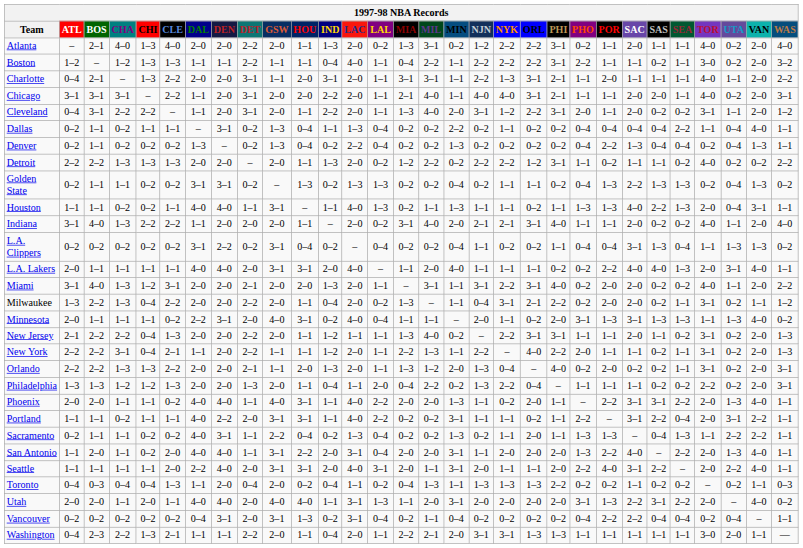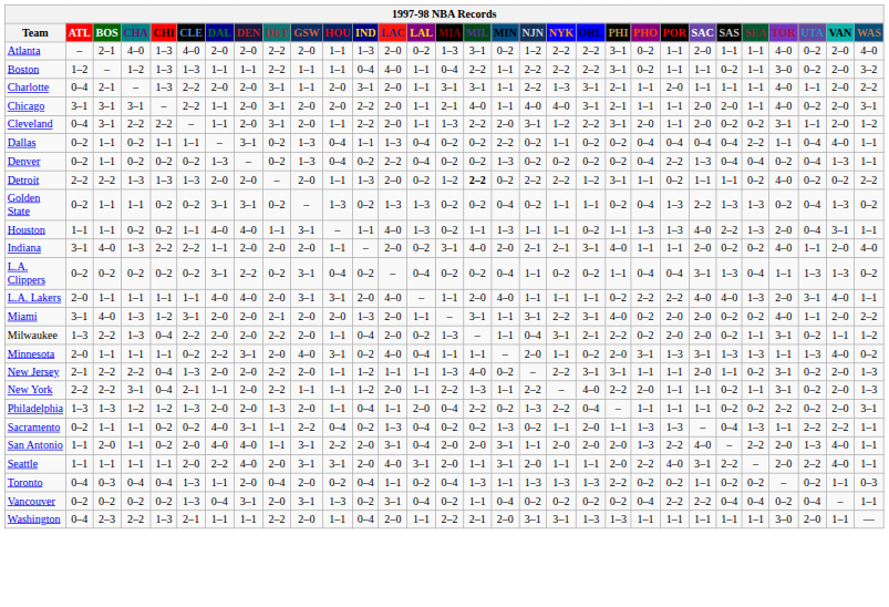 <table class="wikitable" style="font-size:90%; text-align:center;">
 <tr>
 <th colspan=30>1997-98 NBA Records</th>
 </tr>
 <tr>
 <th width=100>Team</th>
 <th style="background:#FF0000;color:#FFFFFF;width=35">ATL</th>
 <th style="background:#006400;color:#FFFFFF;width=35">BOS</th>
 <th style="background:#008080;color:#800080;width=35">CHA</th>
 <th style="background:#FF0000;color:#000000;width=35">CHI</th>
 <th style="background:#000000;color:#5787DC;width=35">CLE</th>
 <th style="background:#00008B;color:#008000;width=35">DAL</th>
 <th style="background:#141A44;color:#BC2224;width=35">DEN</th>
 <th style="background:#0C7674;color:#BB222C;width=35">DET</th>
 <th style="background:#072E63;color:#DC5A34;width=35">GSW</th>
 <th style="background:#002366;color:#FF0000;width=35">HOU</th>
 <th style="background:#000080;color:#FFD700;width=35">IND</th>
 <th style="background:#F9160D;color:#1A2E8B;width=35">LAC</th>
 <th style="background:#800080;color:#FFD700;width=35">LAL</th>
 <th style="background:#000000;color:#8B0000;width=35">MIA</th>
 <th style="background:#00471B;color:#5C378A;width=35">MIL</th>
 <th style="background:#044D80;color:#000000;width=35">MIN</th>
 <th style="background:#12305B;color:#C4CED4;width=35">NJN</th>
 <th style="background:#0000FF;color:#FF8C00;width=35">NYK</th>
 <th style="background:#0000FF;color:#000000;width=35">ORL</th>
 <th style="background:#000000;color:#BB9754;width=35">PHI</th>
 <th style="background:#800080;color:#FF4500;width=35">PHO</th>
 <th style="background:#000000;color:#FF0000;width=35">POR</th>
 <th style="background:#6846A8;color:#FFFFFF;width=35">SAC</th>
 <th style="background:#000000;color:#C0C0C0;width=35">SAS</th>
 <th style="background:#005831;color:#992634;width=35">SEA</th>
 <th style="background:#7436BF;color:#BE0F34;width=35">TOR</th>
 <th style="background:#644A9C;color:#149BC7;width=35">UTA</th>
 <th style="background:#0CB2AC;color:#000000;width=35">VAN</th>
 <th style="background:#044D7D;color:#BC7A44;width=35">WAS</th>
 </tr>
 <tr>
 <td style="text-align:left;"><a href='#'>Atlanta</a></td>
 <td>–</td>
 <td>2–1</td>
 <td>4–0</td>
 <td>1–3</td>
 <td>4–0</td>
 <td>2–0</td>
 <td>2–0</td>
 <td>2–2</td>
 <td>2–0</td>
 <td>1–1</td>
 <td>1–3</td>
 <td>2–0</td>
 <td>0–2</td>
 <td>1–3</td>
 <td>3–1</td>
 <td>0–2</td>
 <td>1–2</td>
 <td>2–2</td>
 <td>2–2</td>
 <td>3–1</td>
 <td>0–2</td>
 <td>1–1</td>
 <td>2–0</td>
 <td>1–1</td>
 <td>1–1</td>
 <td>4–0</td>
 <td>0–2</td>
 <td>2–0</td>
 <td>4–0</td>
 </tr>
 <tr>
 <td style="text-align:left;"><a href='#'>Boston</a></td>
 <td>1–2</td>
 <td>–</td>
 <td>1–2</td>
 <td>1–3</td>
 <td>1–3</td>
 <td>1–1</td>
 <td>1–1</td>
 <td>2–2</td>
 <td>1–1</td>
 <td>1–1</td>
 <td>0–4</td>
 <td>4–0</td>
 <td>1–1</td>
 <td>0–4</td>
 <td>2–2</td>
 <td>1–1</td>
 <td>2–2</td>
 <td>2–2</td>
 <td>2–2</td>
 <td>3–1</td>
-<td>2–2</td>
+<td>0–2</td>
 <td>1–1</td>
 <td>1–1</td>
 <td>0–2</td>
 <td>1–1</td>
 <td>3–0</td>
 <td>0–2</td>
 <td>2–0</td>
 <td>3–2</td>
 </tr>
 <tr>
 <td style="text-align:left;"><a href='#'>Charlotte</a></td>
 <td>0–4</td>
 <td>2–1</td>
 <td>–</td>
 <td>1–3</td>
 <td>2–2</td>
 <td>2–0</td>
 <td>2–0</td>
 <td>3–1</td>
 <td>1–1</td>
 <td>2–0</td>
 <td>3–1</td>
 <td>2–0</td>
 <td>1–1</td>
 <td>3–1</td>
 <td>3–1</td>
 <td>1–1</td>
 <td>2–2</td>
 <td>1–3</td>
 <td>3–1</td>
 <td>2–1</td>
 <td>1–1</td>
 <td>2–0</td>
 <td>1–1</td>
 <td>1–1</td>
 <td>1–1</td>
 <td>4–0</td>
 <td>1–1</td>
 <td>2–0</td>
 <td>2–2</td>
 </tr>
 <tr>
 <td style="text-align:left;"><a href='#'>Chicago</a></td>
 <td>3–1</td>
 <td>3–1</td>
 <td>3–1</td>
 <td>–</td>
 <td>2–2</td>
 <td>1–1</td>
 <td>2–0</td>
 <td>3–1</td>
 <td>2–0</td>
 <td>2–0</td>
 <td>2–2</td>
 <td>2–0</td>
 <td>1–1</td>
 <td>2–1</td>
 <td>4–0</td>
 <td>1–1</td>
 <td>4–0</td>
 <td>4–0</td>
 <td>3–1</td>
 <td>2–1</td>
 <td>1–1</td>
 <td>1–1</td>
 <td>2–0</td>
 <td>2–0</td>
 <td>1–1</td>
 <td>4–0</td>
 <td>0–2</td>
 <td>2–0</td>
 <td>3–1</td>
 </tr>
 <tr>
 <td style="text-align:left;"><a href='#'>Cleveland</a></td>
 <td>0–4</td>
 <td>3–1</td>
 <td>2–2</td>
 <td>2–2</td>
 <td>–</td>
 <td>1–1</td>
 <td>2–0</td>
 <td>3–1</td>
 <td>2–0</td>
 <td>1–1</td>
 <td>2–2</td>
 <td>2–0</td>
 <td>1–1</td>
 <td>1–3</td>
-<td>4–0</td>
+<td>2–2</td>
 <td>2–0</td>
 <td>3–1</td>
 <td>1–2</td>
 <td>2–2</td>
 <td>3–1</td>
 <td>2–0</td>
 <td>1–1</td>
 <td>2–0</td>
 <td>0–2</td>
 <td>0–2</td>
 <td>3–1</td>
 <td>1–1</td>
 <td>2–0</td>
 <td>1–2</td>
 </tr>
 <tr>
 <td style="text-align:left;"><a href='#'>Dallas</a></td>
 <td>0–2</td>
 <td>1–1</td>
 <td>0–2</td>
 <td>1–1</td>
 <td>1–1</td>
 <td>–</td>
 <td>3–1</td>
 <td>0–2</td>
 <td>1–3</td>
 <td>0–4</td>
 <td>1–1</td>
 <td>1–3</td>
 <td>0–4</td>
 <td>0–2</td>
 <td>0–2</td>
 <td>2–2</td>
 <td>0–2</td>
 <td>1–1</td>
 <td>0–2</td>
 <td>0–2</td>
 <td>0–4</td>
 <td>0–4</td>
 <td>0–4</td>
 <td>0–4</td>
 <td>2–2</td>
 <td>1–1</td>
 <td>0–4</td>
 <td>4–0</td>
 <td>1–1</td>
 </tr>
 <tr>
 <td style="text-align:left;"><a href='#'>Denver</a></td>
 <td>0–2</td>
 <td>1–1</td>
 <td>0–2</td>
 <td>0–2</td>
 <td>0–2</td>
 <td>1–3</td>
 <td>–</td>
 <td>0–2</td>
 <td>1–3</td>
 <td>0–4</td>
 <td>0–2</td>
 <td>2–2</td>
 <td>0–4</td>
 <td>0–2</td>
 <td>0–2</td>
 <td>1–3</td>
 <td>0–2</td>
 <td>0–2</td>
 <td>0–2</td>
 <td>0–2</td>
 <td>0–4</td>
 <td>2–2</td>
 <td>1–3</td>
 <td>0–4</td>
 <td>0–4</td>
 <td>0–2</td>
 <td>0–4</td>
 <td>1–3</td>
 <td>1–1</td>
 </tr>
 <tr>
 <td style="text-align:left;"><a href='#'>Detroit</a></td>
 <td>2–2</td>
 <td>2–2</td>
 <td>1–3</td>
 <td>1–3</td>
 <td>1–3</td>
 <td>2–0</td>
 <td>2–0</td>
 <td>–</td>
 <td>2–0</td>
 <td>1–1</td>
 <td>1–3</td>
 <td>2–0</td>
 <td>0–2</td>
 <td>1–2</td>
-<td>2–2</td>
+<td><strong>2–2</strong></td>
 <td>0–2</td>
 <td>2–2</td>
 <td>2–2</td>
 <td>1–2</td>
 <td>3–1</td>
 <td>1–1</td>
 <td>0–2</td>
 <td>1–1</td>
 <td>1–1</td>
 <td>0–2</td>
 <td>4–0</td>
 <td>0–2</td>
 <td>0–2</td>
 <td>2–2</td>
 </tr>
 <tr>
 <td style="text-align:left;"><a href='#'>Golden State</a></td>
 <td>0–2</td>
 <td>1–1</td>
 <td>1–1</td>
 <td>0–2</td>
 <td>0–2</td>
 <td>3–1</td>
 <td>3–1</td>
 <td>0–2</td>
 <td>–</td>
 <td>1–3</td>
 <td>0–2</td>
 <td>1–3</td>
 <td>1–3</td>
 <td>0–2</td>
 <td>0–2</td>
 <td>0–4</td>
 <td>0–2</td>
 <td>1–1</td>
 <td>1–1</td>
 <td>0–2</td>
 <td>0–4</td>
 <td>1–3</td>
 <td>2–2</td>
 <td>1–3</td>
 <td>1–3</td>
 <td>0–2</td>
 <td>0–4</td>
 <td>1–3</td>
 <td>0–2</td>
 </tr>
 <tr>
 <td style="text-align:left;"><a href='#'>Houston</a></td>
 <td>1–1</td>
 <td>1–1</td>
 <td>0–2</td>
 <td>0–2</td>
 <td>1–1</td>
 <td>4–0</td>
 <td>4–0</td>
 <td>1–1</td>
 <td>3–1</td>
 <td>–</td>
 <td>1–1</td>
 <td>4–0</td>
 <td>1–3</td>
 <td>0–2</td>
 <td>1–1</td>
 <td>1–3</td>
 <td>1–1</td>
 <td>1–1</td>
 <td>0–2</td>
 <td>1–1</td>
 <td>1–3</td>
 <td>1–3</td>
 <td>4–0</td>
 <td>2–2</td>
 <td>1–3</td>
 <td>2–0</td>
 <td>0–4</td>
 <td>3–1</td>
 <td>1–1</td>
 </tr>
 <tr>
 <td style="text-align:left;"><a href='#'>Indiana</a></td>
 <td>3–1</td>
 <td>4–0</td>
 <td>1–3</td>
 <td>2–2</td>
 <td>2–2</td>
 <td>1–1</td>
 <td>2–0</td>
 <td>2–0</td>
 <td>2–0</td>
 <td>1–1</td>
 <td>–</td>
 <td>2–0</td>
 <td>0–2</td>
 <td>3–1</td>
 <td>4–0</td>
 <td>2–0</td>
 <td>2–1</td>
 <td>2–1</td>
 <td>3–1</td>
 <td>4–0</td>
 <td>1–1</td>
 <td>1–1</td>
 <td>2–0</td>
 <td>0–2</td>
 <td>0–2</td>
 <td>4–0</td>
 <td>1–1</td>
 <td>2–0</td>
 <td>4–0</td>
 </tr>
 <tr>
 <td style="text-align:left;"><a href='#'>L.A. Clippers</a></td>
 <td>0–2</td>
 <td>0–2</td>
 <td>0–2</td>
 <td>0–2</td>
 <td>0–2</td>
 <td>3–1</td>
 <td>2–2</td>
 <td>0–2</td>
 <td>3–1</td>
 <td>0–4</td>
 <td>0–2</td>
 <td>–</td>
 <td>0–4</td>
 <td>0–2</td>
 <td>0–2</td>
 <td>0–4</td>
 <td>1–1</td>
 <td>0–2</td>
 <td>0–2</td>
 <td>1–1</td>
 <td>0–4</td>
 <td>0–4</td>
 <td>3–1</td>
 <td>1–3</td>
 <td>0–4</td>
 <td>1–1</td>
 <td>1–3</td>
 <td>1–3</td>
 <td>0–2</td>
 </tr>
 <tr>
 <td style="text-align:left;"><a href='#'>L.A. Lakers</a></td>
 <td>2–0</td>
 <td>1–1</td>
 <td>1–1</td>
 <td>1–1</td>
 <td>1–1</td>
 <td>4–0</td>
 <td>4–0</td>
 <td>2–0</td>
 <td>3–1</td>
 <td>3–1</td>
 <td>2–0</td>
 <td>4–0</td>
 <td>–</td>
 <td>1–1</td>
 <td>2–0</td>
 <td>4–0</td>
 <td>1–1</td>
 <td>1–1</td>
 <td>1–1</td>
 <td>0–2</td>
-<td>0–2</td>
+<td>2–2</td>
 <td>2–2</td>
 <td>4–0</td>
 <td>4–0</td>
 <td>1–3</td>
 <td>2–0</td>
 <td>3–1</td>
 <td>4–0</td>
 <td>1–1</td>
 </tr>
 <tr>
 <td style="text-align:left;"><a href='#'>Miami</a></td>
 <td>3–1</td>
 <td>4–0</td>
 <td>1–3</td>
 <td>1–2</td>
 <td>3–1</td>
 <td>2–0</td>
 <td>2–0</td>
 <td>2–1</td>
 <td>2–0</td>
 <td>2–0</td>
 <td>1–3</td>
 <td>2–0</td>
 <td>1–1</td>
 <td>–</td>
 <td>3–1</td>
 <td>1–1</td>
 <td>3–1</td>
 <td>2–2</td>
 <td>3–1</td>
 <td>4–0</td>
 <td>0–2</td>
 <td>2–0</td>
 <td>2–0</td>
 <td>0–2</td>
 <td>0–2</td>
 <td>4–0</td>
 <td>1–1</td>
 <td>2–0</td>
 <td>2–2</td>
 </tr>
 <tr>
 <td style="text-align:left;">Milwaukee</td>
 <td>1–3</td>
 <td>2–2</td>
 <td>1–3</td>
 <td>0–4</td>
 <td>2–2</td>
 <td>2–0</td>
 <td>2–0</td>
 <td>2–2</td>
 <td>2–0</td>
 <td>1–1</td>
 <td>0–4</td>
 <td>2–0</td>
 <td>0–2</td>
 <td>1–3</td>
 <td>–</td>
 <td>1–1</td>
 <td>0–4</td>
 <td>3–1</td>
 <td>2–1</td>
 <td>2–2</td>
 <td>0–2</td>
 <td>2–0</td>
 <td>2–0</td>
 <td>0–2</td>
 <td>1–1</td>
 <td>3–1</td>
 <td>0–2</td>
 <td>1–1</td>
 <td>1–2</td>
 </tr>
 <tr>
 <td style="text-align:left;"><a href='#'>Minnesota</a></td>
 <td>2–0</td>
 <td>1–1</td>
 <td>1–1</td>
 <td>1–1</td>
 <td>0–2</td>
 <td>2–2</td>
 <td>3–1</td>
 <td>2–0</td>
 <td>4–0</td>
 <td>3–1</td>
 <td>0–2</td>
 <td>4–0</td>
 <td>0–4</td>
 <td>1–1</td>
 <td>1–1</td>
 <td>–</td>
 <td>2–0</td>
 <td>1–1</td>
 <td>0–2</td>
 <td>2–0</td>
 <td>3–1</td>
 <td>1–3</td>
 <td>3–1</td>
 <td>1–3</td>
 <td>1–3</td>
 <td>1–1</td>
 <td>1–3</td>
 <td>4–0</td>
 <td>0–2</td>
 </tr>
 <tr>
 <td style="text-align:left;"><a href='#'>New Jersey</a></td>
 <td>2–1</td>
 <td>2–2</td>
 <td>2–2</td>
 <td>0–4</td>
 <td>1–3</td>
 <td>2–0</td>
 <td>2–0</td>
 <td>2–2</td>
 <td>2–0</td>
 <td>1–1</td>
 <td>1–2</td>
 <td>1–1</td>
 <td>1–1</td>
 <td>1–3</td>
 <td>4–0</td>
 <td>0–2</td>
 <td>–</td>
 <td>2–2</td>
 <td>3–1</td>
 <td>3–1</td>
 <td>1–1</td>
 <td>1–1</td>
 <td>2–0</td>
 <td>1–1</td>
 <td>0–2</td>
 <td>3–1</td>
 <td>0–2</td>
 <td>2–0</td>
 <td>1–3</td>
 </tr>
 <tr>
 <td style="text-align:left;"><a href='#'>New York</a></td>
 <td>2–2</td>
 <td>2–2</td>
 <td>3–1</td>
 <td>0–4</td>
 <td>2–1</td>
 <td>1–1</td>
 <td>2–0</td>
 <td>2–2</td>
 <td>1–1</td>
 <td>1–1</td>
 <td>1–2</td>
 <td>2–0</td>
 <td>1–1</td>
 <td>2–2</td>
 <td>1–3</td>
 <td>1–1</td>
 <td>2–2</td>
 <td>–</td>
 <td>4–0</td>
 <td>2–2</td>
 <td>2–0</td>
 <td>1–1</td>
 <td>1–1</td>
 <td>0–2</td>
 <td>1–1</td>
 <td>3–1</td>
 <td>0–2</td>
 <td>2–0</td>
 <td>1–3</td>
 </tr>
 <tr>
-<td style="text-align:left;"><a href='#'>Orlando</a></td>
-<td>2–2</td>
-<td>2–2</td>
-<td>1–3</td>
-<td>1–3</td>
-<td>2–2</td>
-<td>2–0</td>
-<td>2–0</td>
-<td>2–1</td>
-<td>1–1</td>
-<td>2–0</td>
-<td>1–3</td>
-<td>2–0</td>
-<td>1–1</td>
-<td>1–3</td>
-<td>1–2</td>
-<td>2–0</td>
-<td>1–3</td>
-<td>0–4</td>
-<td>–</td>
-<td>4–0</td>
-<td>0–2</td>
-<td>2–0</td>
-<td>0–2</td>
-<td>0–2</td>
-<td>1–1</td>
-<td>3–1</td>
-<td>0–2</td>
-<td>2–0</td>
-<td>3–1</td>
-</tr>
-<tr>
 <td style="text-align:left;"><a href='#'>Philadelphia</a></td>
 <td>1–3</td>
 <td>1–3</td>
 <td>1–2</td>
 <td>1–2</td>
 <td>1–3</td>
 <td>2–0</td>
 <td>2–0</td>
 <td>1–3</td>
 <td>2–0</td>
 <td>1–1</td>
 <td>0–4</td>
 <td>1–1</td>
 <td>2–0</td>
 <td>0–4</td>
 <td>2–2</td>
 <td>0–2</td>
 <td>1–3</td>
 <td>2–2</td>
 <td>0–4</td>
 <td>–</td>
 <td>1–1</td>
 <td>1–1</td>
 <td>1–1</td>
 <td>0–2</td>
 <td>0–2</td>
 <td>2–2</td>
 <td>0–2</td>
 <td>2–0</td>
 <td>3–1</td>
-</tr>
-<tr>
-<td style="text-align:left;"><a href='#'>Phoenix</a></td>
-<td>2–0</td>
-<td>2–0</td>
-<td>1–1</td>
-<td>1–1</td>
-<td>0–2</td>
-<td>4–0</td>
-<td>4–0</td>
-<td>1–1</td>
-<td>4–0</td>
-<td>3–1</td>
-<td>1–1</td>
-<td>4–0</td>
-<td>2–2</td>
-<td>2–0</td>
-<td>2–0</td>
-<td>1–3</td>
-<td>1–1</td>
-<td>0–2</td>
-<td>2–0</td>
-<td>1–1</td>
-<td>–</td>
-<td>2–2</td>
-<td>3–1</td>
-<td>3–1</td>
-<td>2–2</td>
-<td>2–0</td>
-<td>1–3</td>
-<td>4–0</td>
-<td>1–1</td>
-</tr>
-<tr>
-<td style="text-align:left;"><a href='#'>Portland</a></td>
-<td>1–1</td>
-<td>1–1</td>
-<td>0–2</td>
-<td>1–1</td>
-<td>1–1</td>
-<td>4–0</td>
-<td>2–2</td>
-<td>2–0</td>
-<td>3–1</td>
-<td>3–1</td>
-<td>1–1</td>
-<td>4–0</td>
-<td>2–2</td>
-<td>0–2</td>
-<td>0–2</td>
-<td>3–1</td>
-<td>1–1</td>
-<td>1–1</td>
-<td>0–2</td>
-<td>1–1</td>
-<td>2–2</td>
-<td>–</td>
-<td>3–1</td>
-<td>2–2</td>
-<td>0–4</td>
-<td>2–0</td>
-<td>3–1</td>
-<td>2–2</td>
-<td>1–1</td>
 </tr>
 <tr>
 <td style="text-align:left;"><a href='#'>Sacramento</a></td>
 <td>0–2</td>
 <td>1–1</td>
 <td>1–1</td>
 <td>0–2</td>
 <td>0–2</td>
 <td>4–0</td>
 <td>3–1</td>
 <td>1–1</td>
 <td>2–2</td>
 <td>0–4</td>
 <td>0–2</td>
 <td>1–3</td>
 <td>0–4</td>
 <td>0–2</td>
 <td>0–2</td>
 <td>1–3</td>
 <td>0–2</td>
 <td>1–1</td>
 <td>2–0</td>
 <td>1–1</td>
 <td>1–3</td>
 <td>1–3</td>
 <td>–</td>
 <td>0–4</td>
 <td>1–3</td>
 <td>1–1</td>
 <td>2–2</td>
 <td>2–2</td>
 <td>1–1</td>
 </tr>
 <tr>
 <td style="text-align:left;"><a href='#'>San Antonio</a></td>
 <td>1–1</td>
 <td>2–0</td>
 <td>1–1</td>
 <td>0–2</td>
 <td>2–0</td>
 <td>4–0</td>
 <td>4–0</td>
 <td>1–1</td>
 <td>3–1</td>
 <td>2–2</td>
 <td>2–0</td>
 <td>3–1</td>
 <td>0–4</td>
 <td>2–0</td>
 <td>2–0</td>
 <td>3–1</td>
 <td>1–1</td>
 <td>2–0</td>
 <td>2–0</td>
 <td>2–0</td>
 <td>1–3</td>
 <td>2–2</td>
 <td>4–0</td>
 <td>–</td>
 <td>2–2</td>
 <td>2–0</td>
 <td>1–3</td>
 <td>4–0</td>
 <td>1–1</td>
 </tr>
 <tr>
 <td style="text-align:left;"><a href='#'>Seattle</a></td>
 <td>1–1</td>
 <td>1–1</td>
 <td>1–1</td>
 <td>1–1</td>
 <td>2–0</td>
 <td>2–2</td>
 <td>4–0</td>
 <td>2–0</td>
 <td>3–1</td>
 <td>3–1</td>
 <td>2–0</td>
 <td>4–0</td>
 <td>3–1</td>
 <td>2–0</td>
 <td>1–1</td>
 <td>3–1</td>
 <td>2–0</td>
 <td>1–1</td>
 <td>1–1</td>
 <td>2–0</td>
 <td>2–2</td>
 <td>4–0</td>
 <td>3–1</td>
 <td>2–2</td>
 <td>–</td>
 <td>2–0</td>
 <td>2–2</td>
 <td>4–0</td>
 <td>1–1</td>
 </tr>
 <tr>
 <td style="text-align:left;"><a href='#'>Toronto</a></td>
 <td>0–4</td>
 <td>0–3</td>
 <td>0–4</td>
 <td>0–4</td>
 <td>1–3</td>
 <td>1–1</td>
 <td>2–0</td>
 <td>0–4</td>
 <td>2–0</td>
 <td>0–2</td>
 <td>0–4</td>
 <td>1–1</td>
 <td>0–2</td>
 <td>0–4</td>
 <td>1–3</td>
 <td>1–1</td>
 <td>1–3</td>
 <td>1–3</td>
 <td>1–3</td>
 <td>2–2</td>
 <td>0–2</td>
 <td>0–2</td>
 <td>1–1</td>
 <td>0–2</td>
 <td>0–2</td>
 <td>–</td>
 <td>0–2</td>
 <td>1–1</td>
 <td>0–3</td>
 </tr>
 <tr>
-<td style="text-align:left;"><a href='#'>Utah</a></td>
-<td>2–0</td>
-<td>2–0</td>
-<td>1–1</td>
-<td>2–0</td>
-<td>1–1</td>
-<td>4–0</td>
-<td>4–0</td>
-<td>2–0</td>
-<td>4–0</td>
-<td>4–0</td>
-<td>1–1</td>
-<td>3–1</td>
-<td>1–3</td>
-<td>1–1</td>
-<td>2–0</td>
-<td>3–1</td>
-<td>2–0</td>
-<td>2–0</td>
-<td>2–0</td>
-<td>2–0</td>
-<td>3–1</td>
-<td>1–3</td>
-<td>2–2</td>
-<td>3–1</td>
-<td>2–2</td>
-<td>2–0</td>
-<td>–</td>
-<td>4–0</td>
-<td>0–2</td>
-</tr>
-<tr>
 <td style="text-align:left;"><a href='#'>Vancouver</a></td>
 <td>0–2</td>
 <td>0–2</td>
 <td>0–2</td>
 <td>0–2</td>
-<td>0–2</td>
+<td>1–3</td>
 <td>0–4</td>
 <td>3–1</td>
 <td>2–0</td>
 <td>3–1</td>
 <td>1–3</td>
 <td>0–2</td>
 <td>3–1</td>
 <td>0–4</td>
 <td>0–2</td>
 <td>1–1</td>
 <td>0–4</td>
 <td>0–2</td>
 <td>0–2</td>
 <td>0–2</td>
 <td>0–2</td>
 <td>0–4</td>
 <td>2–2</td>
 <td>2–2</td>
 <td>0–4</td>
 <td>0–4</td>
 <td>0–2</td>
 <td>0–4</td>
 <td>–</td>
 <td>1–1</td>
 </tr>
 <tr>
 <td style="text-align:left;"><a href='#'>Washington</a></td>
 <td>0–4</td>
 <td>2–3</td>
 <td>2–2</td>
 <td>1–3</td>
 <td>2–1</td>
 <td>1–1</td>
 <td>1–1</td>
 <td>2–2</td>
 <td>2–0</td>
 <td>1–1</td>
 <td>0–4</td>
 <td>2–0</td>
 <td>1–1</td>
 <td>2–2</td>
 <td>2–1</td>
 <td>2–0</td>
 <td>3–1</td>
 <td>3–1</td>
 <td>1–3</td>
 <td>1–3</td>
 <td>1–1</td>
 <td>1–1</td>
 <td>1–1</td>
 <td>1–1</td>
 <td>1–1</td>
 <td>3–0</td>
 <td>2–0</td>
 <td>1–1</td>
 <td>—</td>
 </tr>
 </table>
